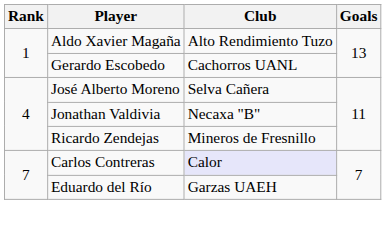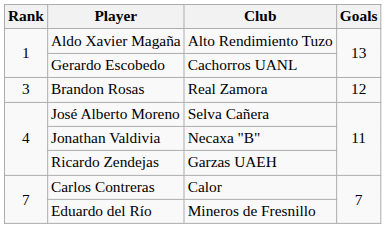 <table class="wikitable">
 <tr>
 <th>Rank</th>
 <th>Player</th>
 <th>Club</th>
 <th>Goals</th>
 </tr>
 <tr>
 <td align=center rowspan=2>1</td>
 <td> Aldo Xavier Magaña</td>
 <td>Alto Rendimiento Tuzo</td>
 <td align=center rowspan=2>13</td>
 </tr>
 <tr>
 <td> Gerardo Escobedo</td>
 <td>Cachorros UANL</td>
 </tr>
 <tr>
+<td align=center rowspan=1>3</td>
+<td> Brandon Rosas</td>
+<td>Real Zamora</td>
+<td align=center rowspan=1>12</td>
+</tr>
+<tr>
 <td align=center rowspan=3>4</td>
 <td> José Alberto Moreno</td>
 <td>Selva Cañera</td>
 <td align=center rowspan=3>11</td>
 </tr>
 <tr>
 <td> Jonathan Valdivia</td>
 <td>Necaxa "B"</td>
 </tr>
 <tr>
 <td> Ricardo Zendejas</td>
-<td>Mineros de Fresnillo</td>
+<td>Garzas UAEH</td>
 </tr>
 <tr>
 <td align=center rowspan=2>7</td>
 <td> Carlos Contreras</td>
-<td style="background: lavender;">Calor</td>
+<td>Calor</td>
 <td align=center rowspan=2>7</td>
 </tr>
 <tr>
 <td> Eduardo del Río</td>
-<td>Garzas UAEH</td>
+<td>Mineros de Fresnillo</td>
 </tr>
 </table>
